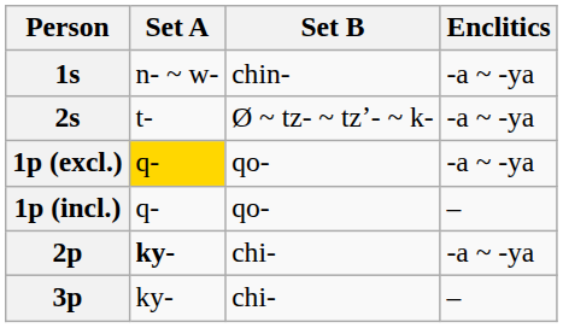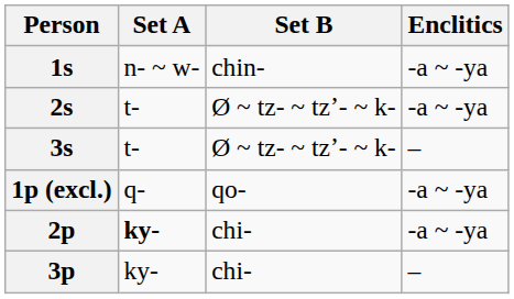 <table class="wikitable">
 <tr>
 <th c=01>Person</th>
 <th c=02>Set A</th>
 <th c=03>Set B</th>
 <th c=04>Enclitics</th>
 </tr>
 <tr>
 <th c=01>1s</th>
 <td c=02>n- ~ w-</td>
 <td c=03>chin-</td>
 <td c=04>-a ~ -ya</td>
 </tr>
 <tr>
 <th c=01>2s</th>
 <td c=02>t-</td>
 <td c=03>Ø ~ tz- ~ tzʼ- ~ k-</td>
 <td c=04>-a ~ -ya</td>
 </tr>
 <tr>
+<th c=01>3s</th>
+<td c=02>t-</td>
+<td c=03>Ø ~ tz- ~ tzʼ- ~ k-</td>
+<td c=04>–</td>
+</tr>
+<tr>
 <th c=01>1p (excl.)</th>
-<td c=02 style="background: gold;">q-</td>
+<td c=02>q-</td>
 <td c=03>qo-</td>
 <td c=04>-a ~ -ya</td>
-</tr>
-<tr>
-<th c=01>1p (incl.)</th>
-<td c=02>q-</td>
-<td c=03>qo-</td>
-<td c=04>–</td>
 </tr>
 <tr>
 <th c=01>2p</th>
 <td c=02><strong>ky-</strong></td>
 <td c=03>chi-</td>
 <td c=04>-a ~ -ya</td>
 </tr>
 <tr>
 <th c=01>3p</th>
 <td c=02>ky-</td>
 <td c=03>chi-</td>
 <td c=04>–</td>
 </tr>
 </table>
